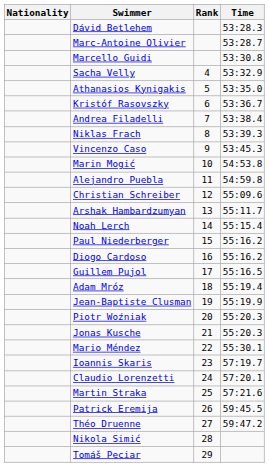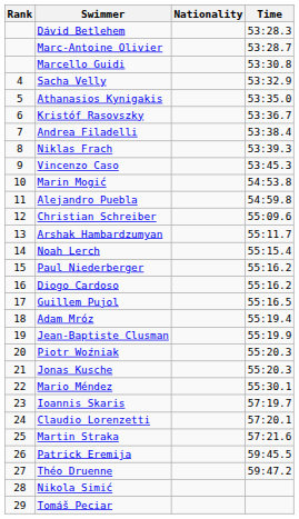 <table class="wikitable sortable" style="text-align:center">
 <tr>
+<th>Rank</th>
+<th>Swimmer</th>
 <th>Nationality</th>
-<th>Swimmer</th>
-<th>Rank</th>
 <th>Time</th>
 </tr>
 <tr>
+<td></td>
+<td align=left><a href='#'>Dávid Betlehem</a></td>
 <td align=left></td>
-<td align=left><a href='#'>Dávid Betlehem</a></td>
-<td></td>
 <td>53:28.3</td>
 </tr>
 <tr>
+<td></td>
+<td align=left><a href='#'>Marc-Antoine Olivier</a></td>
 <td align=left></td>
-<td align=left><a href='#'>Marc-Antoine Olivier</a></td>
-<td></td>
 <td>53:28.7</td>
 </tr>
 <tr>
+<td></td>
+<td align=left><a href='#'>Marcello Guidi</a></td>
 <td align=left></td>
-<td align=left><a href='#'>Marcello Guidi</a></td>
-<td></td>
 <td>53:30.8</td>
 </tr>
 <tr>
+<td>4</td>
+<td align=left><a href='#'>Sacha Velly</a></td>
 <td align=left></td>
-<td align=left><a href='#'>Sacha Velly</a></td>
-<td>4</td>
 <td>53:32.9</td>
 </tr>
 <tr>
+<td>5</td>
+<td align=left><a href='#'>Athanasios Kynigakis</a></td>
 <td align=left></td>
-<td align=left><a href='#'>Athanasios Kynigakis</a></td>
-<td>5</td>
 <td>53:35.0</td>
 </tr>
 <tr>
+<td>6</td>
+<td align=left><a href='#'>Kristóf Rasovszky</a></td>
 <td align=left></td>
-<td align=left><a href='#'>Kristóf Rasovszky</a></td>
-<td>6</td>
 <td>53:36.7</td>
 </tr>
 <tr>
+<td>7</td>
+<td align=left><a href='#'>Andrea Filadelli</a></td>
 <td align=left></td>
-<td align=left><a href='#'>Andrea Filadelli</a></td>
-<td>7</td>
 <td>53:38.4</td>
 </tr>
 <tr>
+<td>8</td>
+<td align=left><a href='#'>Niklas Frach</a></td>
 <td align=left></td>
-<td align=left><a href='#'>Niklas Frach</a></td>
-<td>8</td>
 <td>53:39.3</td>
 </tr>
 <tr>
+<td>9</td>
+<td align=left><a href='#'>Vincenzo Caso</a></td>
 <td align=left></td>
-<td align=left><a href='#'>Vincenzo Caso</a></td>
-<td>9</td>
 <td>53:45.3</td>
 </tr>
 <tr>
+<td>10</td>
+<td align=left><a href='#'>Marin Mogić</a></td>
 <td align=left></td>
-<td align=left><a href='#'>Marin Mogić</a></td>
-<td>10</td>
 <td>54:53.8</td>
 </tr>
 <tr>
+<td>11</td>
+<td align=left><a href='#'>Alejandro Puebla</a></td>
 <td align=left></td>
-<td align=left><a href='#'>Alejandro Puebla</a></td>
-<td>11</td>
 <td>54:59.8</td>
 </tr>
 <tr>
+<td>12</td>
+<td align=left><a href='#'>Christian Schreiber</a></td>
 <td align=left></td>
-<td align=left><a href='#'>Christian Schreiber</a></td>
-<td>12</td>
 <td>55:09.6</td>
 </tr>
 <tr>
+<td>13</td>
+<td align=left><a href='#'>Arshak Hambardzumyan</a></td>
 <td align=left></td>
-<td align=left><a href='#'>Arshak Hambardzumyan</a></td>
-<td>13</td>
 <td>55:11.7</td>
 </tr>
 <tr>
+<td>14</td>
+<td align=left><a href='#'>Noah Lerch</a></td>
 <td align=left></td>
-<td align=left><a href='#'>Noah Lerch</a></td>
-<td>14</td>
 <td>55:15.4</td>
 </tr>
 <tr>
+<td>15</td>
+<td align=left><a href='#'>Paul Niederberger</a></td>
 <td align=left></td>
-<td align=left><a href='#'>Paul Niederberger</a></td>
-<td>15</td>
 <td>55:16.2</td>
 </tr>
 <tr>
+<td>16</td>
+<td align=left><a href='#'>Diogo Cardoso</a></td>
 <td align=left></td>
-<td align=left><a href='#'>Diogo Cardoso</a></td>
-<td>16</td>
 <td>55:16.2</td>
 </tr>
 <tr>
+<td>17</td>
+<td align=left><a href='#'>Guillem Pujol</a></td>
 <td align=left></td>
-<td align=left><a href='#'>Guillem Pujol</a></td>
-<td>17</td>
 <td>55:16.5</td>
 </tr>
 <tr>
+<td>18</td>
+<td align=left><a href='#'>Adam Mróz</a></td>
 <td align=left></td>
-<td align=left><a href='#'>Adam Mróz</a></td>
-<td>18</td>
 <td>55:19.4</td>
 </tr>
 <tr>
+<td>19</td>
+<td align=left><a href='#'>Jean-Baptiste Clusman</a></td>
 <td align=left></td>
-<td align=left><a href='#'>Jean-Baptiste Clusman</a></td>
-<td>19</td>
 <td>55:19.9</td>
 </tr>
 <tr>
+<td>20</td>
+<td align=left><a href='#'>Piotr Woźniak</a></td>
 <td align=left></td>
-<td align=left><a href='#'>Piotr Woźniak</a></td>
-<td>20</td>
 <td>55:20.3</td>
 </tr>
 <tr>
+<td>21</td>
+<td align=left><a href='#'>Jonas Kusche</a></td>
 <td align=left></td>
-<td align=left><a href='#'>Jonas Kusche</a></td>
-<td>21</td>
 <td>55:20.3</td>
 </tr>
 <tr>
+<td>22</td>
+<td align=left><a href='#'>Mario Méndez</a></td>
 <td align=left></td>
-<td align=left><a href='#'>Mario Méndez</a></td>
-<td>22</td>
 <td>55:30.1</td>
 </tr>
 <tr>
+<td>23</td>
+<td align=left><a href='#'>Ioannis Skaris</a></td>
 <td align=left></td>
-<td align=left><a href='#'>Ioannis Skaris</a></td>
-<td>23</td>
 <td>57:19.7</td>
 </tr>
 <tr>
+<td>24</td>
+<td align=left><a href='#'>Claudio Lorenzetti</a></td>
 <td align=left></td>
-<td align=left><a href='#'>Claudio Lorenzetti</a></td>
-<td>24</td>
 <td>57:20.1</td>
 </tr>
 <tr>
+<td>25</td>
+<td align=left><a href='#'>Martin Straka</a></td>
 <td align=left></td>
-<td align=left><a href='#'>Martin Straka</a></td>
-<td>25</td>
 <td>57:21.6</td>
 </tr>
 <tr>
+<td>26</td>
+<td align=left><a href='#'>Patrick Eremija</a></td>
 <td align=left></td>
-<td align=left><a href='#'>Patrick Eremija</a></td>
-<td>26</td>
 <td>59:45.5</td>
 </tr>
 <tr>
+<td>27</td>
+<td align=left><a href='#'>Théo Druenne</a></td>
 <td align=left></td>
-<td align=left><a href='#'>Théo Druenne</a></td>
-<td>27</td>
 <td>59:47.2</td>
 </tr>
 <tr>
+<td>28</td>
+<td align=left><a href='#'>Nikola Simić</a></td>
 <td align=left></td>
-<td align=left><a href='#'>Nikola Simić</a></td>
-<td>28</td>
 <td></td>
 </tr>
 <tr>
+<td>29</td>
+<td align=left><a href='#'>Tomáš Peciar</a></td>
 <td align=left></td>
-<td align=left><a href='#'>Tomáš Peciar</a></td>
-<td>29</td>
 <td></td>
 </tr>
 </table>
